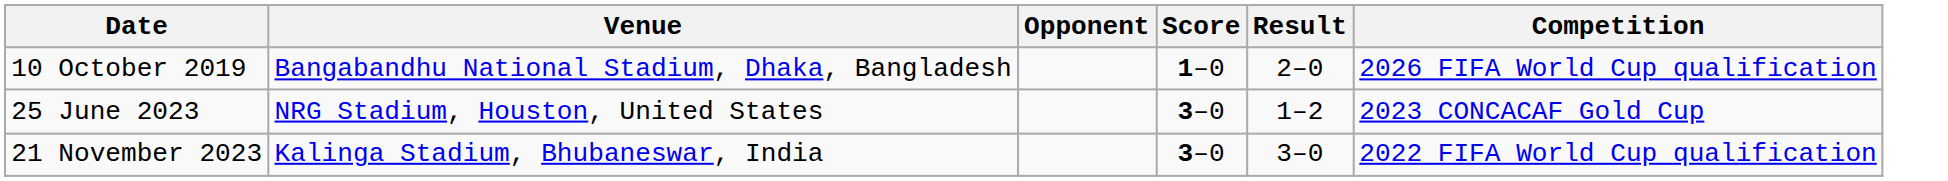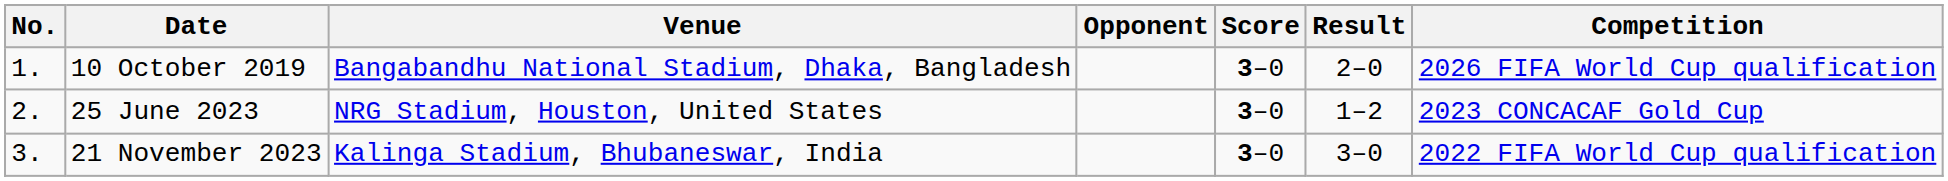 <table class="wikitable">
 <tr>
+<th>No.</th>
 <th>Date</th>
 <th>Venue</th>
 <th>Opponent</th>
 <th>Score</th>
 <th>Result</th>
 <th>Competition</th>
 </tr>
 <tr>
+<td>1.</td>
 <td>10 October 2019</td>
 <td><a href='#'>Bangabandhu National Stadium</a>, <a href='#'>Dhaka</a>, Bangladesh</td>
 <td></td>
-<td align=center><strong>1</strong>–0</td>
+<td align="center"><strong>3</strong>–0</td>
 <td align=center>2–0</td>
 <td><a href='#'>2026 FIFA World Cup qualification</a></td>
 </tr>
 <tr>
+<td>2.</td>
 <td>25 June 2023</td>
 <td><a href='#'>NRG Stadium</a>, <a href='#'>Houston</a>, United States</td>
 <td></td>
 <td align="center"><strong>3</strong>–0</td>
 <td align=center>1–2</td>
 <td><a href='#'>2023 CONCACAF Gold Cup</a></td>
 </tr>
 <tr>
+<td>3.</td>
 <td>21 November 2023</td>
 <td><a href='#'>Kalinga Stadium</a>, <a href='#'>Bhubaneswar</a>, India</td>
 <td></td>
 <td align="center"><strong>3</strong>–0</td>
 <td align="center">3–0</td>
 <td><a href='#'>2022 FIFA World Cup qualification</a></td>
 </tr>
 </table>
